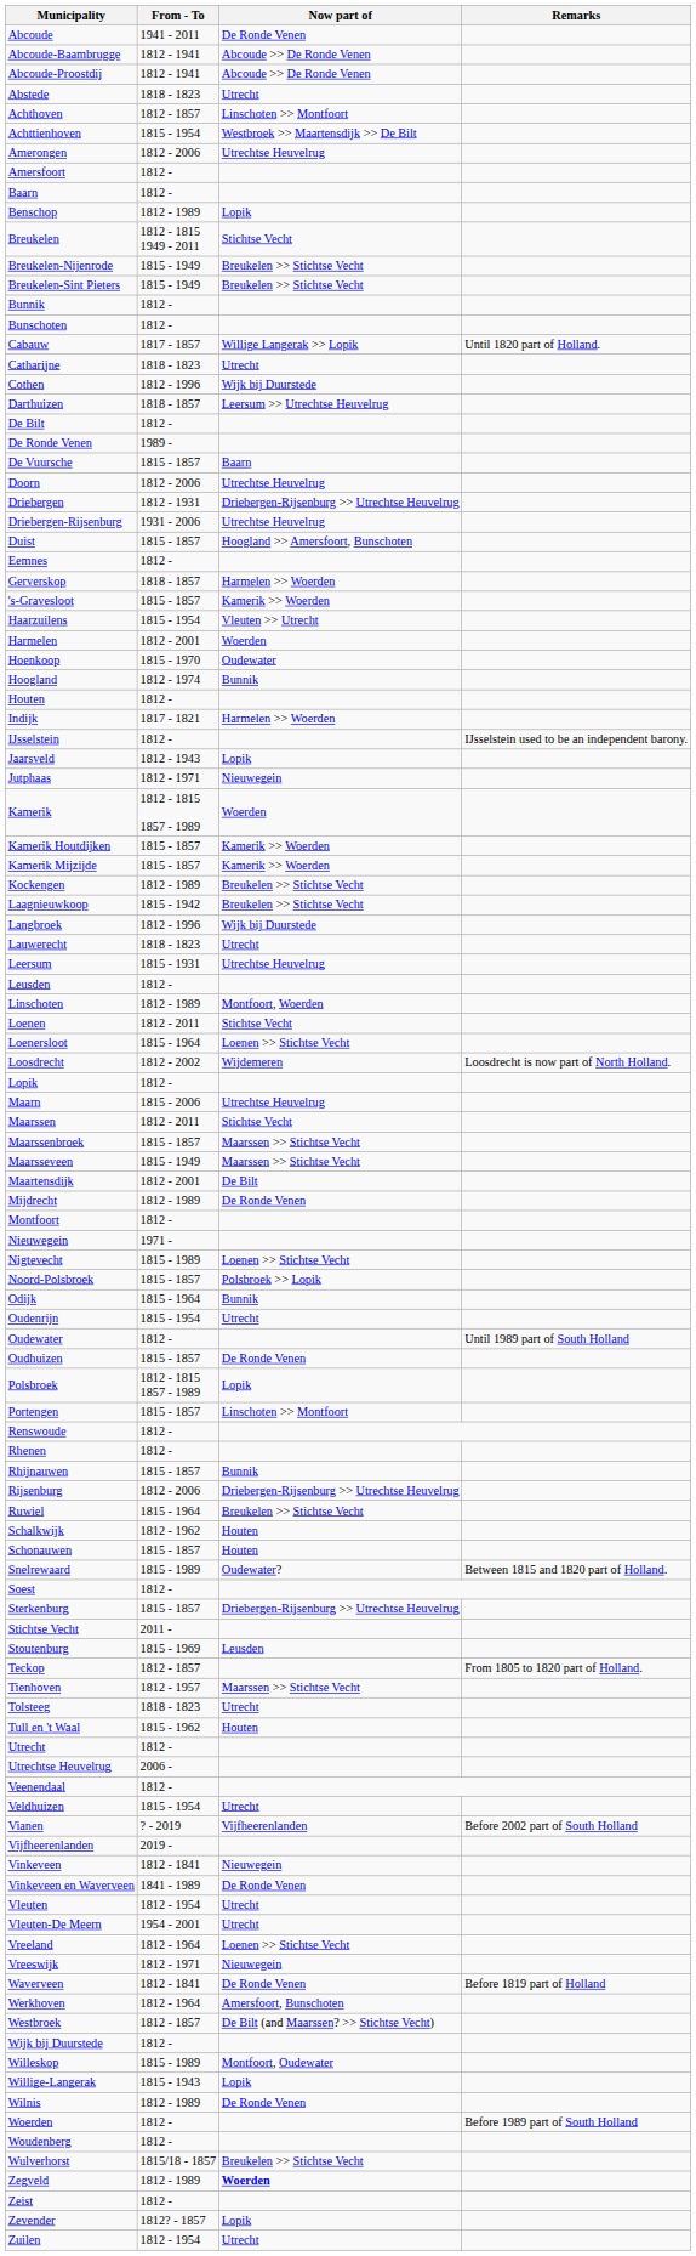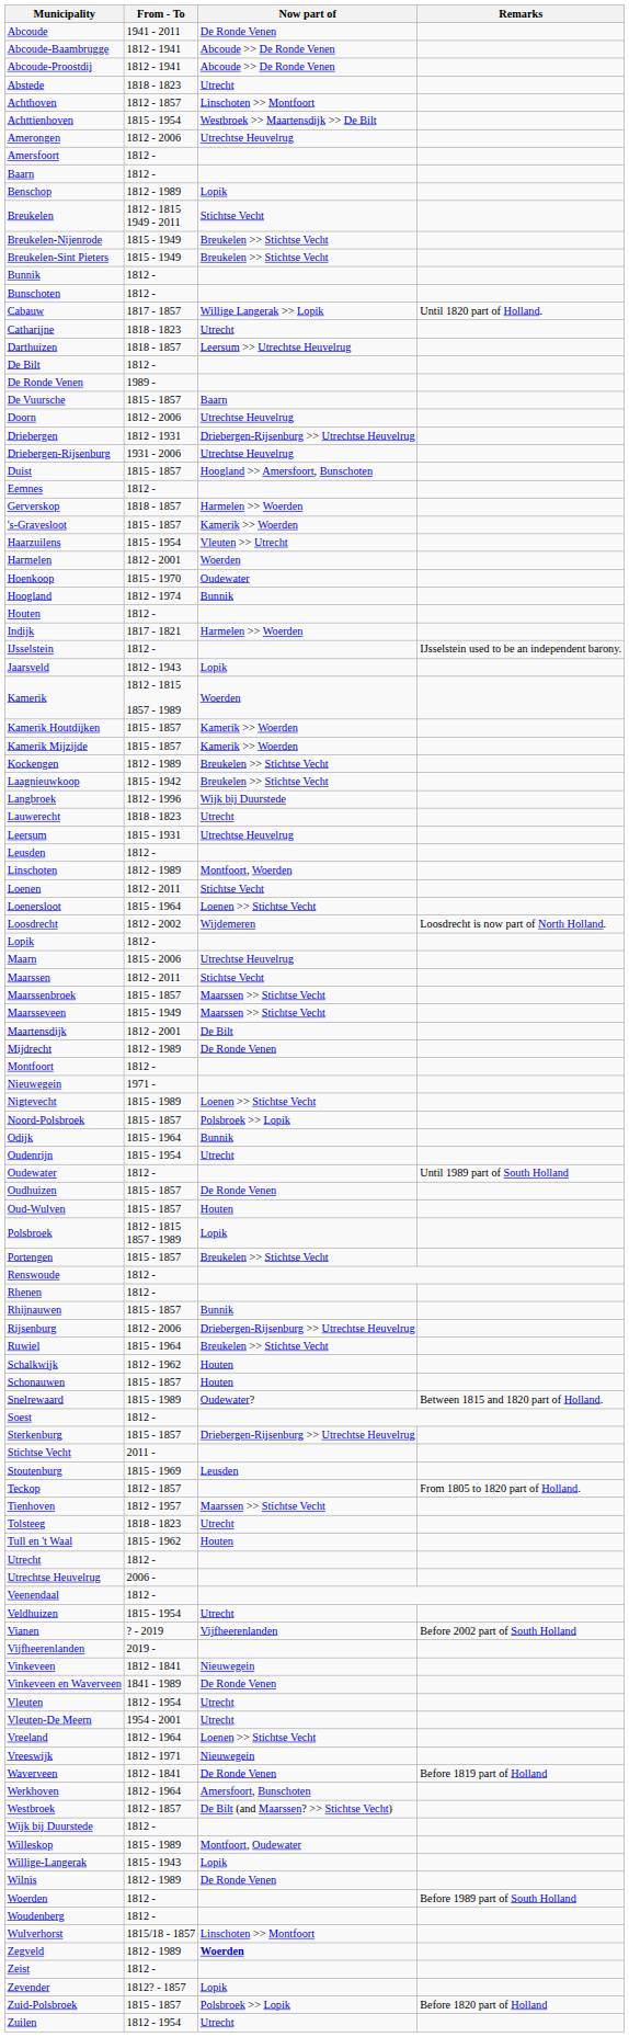 <table class="wikitable">
 <tr>
 <th>Municipality</th>
 <th>From - To</th>
 <th>Now part of</th>
 <th>Remarks</th>
 </tr>
 <tr>
 <td><a href='#'>Abcoude</a></td>
 <td>1941 - 2011</td>
 <td><a href='#'>De Ronde Venen</a></td>
 <td></td>
 </tr>
 <tr>
 <td><a href='#'>Abcoude-Baambrugge</a></td>
 <td>1812 - 1941</td>
 <td><a href='#'>Abcoude</a> >> <a href='#'>De Ronde Venen</a></td>
 <td></td>
 </tr>
 <tr>
 <td><a href='#'>Abcoude-Proostdij</a></td>
 <td>1812 - 1941</td>
 <td><a href='#'>Abcoude</a> >> <a href='#'>De Ronde Venen</a></td>
 <td></td>
 </tr>
 <tr>
 <td><a href='#'>Abstede</a></td>
 <td>1818 - 1823</td>
 <td><a href='#'>Utrecht</a></td>
 <td></td>
 </tr>
 <tr>
 <td><a href='#'>Achthoven</a></td>
 <td>1812 - 1857</td>
 <td><a href='#'>Linschoten</a> >> <a href='#'>Montfoort</a></td>
 <td></td>
 </tr>
 <tr>
 <td><a href='#'>Achttienhoven</a></td>
 <td>1815 - 1954</td>
 <td><a href='#'>Westbroek</a> >> <a href='#'>Maartensdijk</a> >> <a href='#'>De Bilt</a></td>
 <td></td>
 </tr>
 <tr>
 <td><a href='#'>Amerongen</a></td>
 <td>1812 - 2006</td>
 <td><a href='#'>Utrechtse Heuvelrug</a></td>
 <td></td>
 </tr>
 <tr>
 <td><a href='#'>Amersfoort</a></td>
 <td>1812 -</td>
 <td></td>
 <td></td>
 </tr>
 <tr>
 <td><a href='#'>Baarn</a></td>
 <td>1812 -</td>
 <td></td>
 <td></td>
 </tr>
 <tr>
 <td><a href='#'>Benschop</a></td>
 <td>1812 - 1989</td>
 <td><a href='#'>Lopik</a></td>
 <td></td>
 </tr>
 <tr>
 <td><a href='#'>Breukelen</a></td>
 <td>1812 - 1815 <br> 1949 - 2011</td>
 <td><a href='#'>Stichtse Vecht</a></td>
 </tr>
 <tr>
 <td><a href='#'>Breukelen-Nijenrode</a></td>
 <td>1815 - 1949</td>
 <td><a href='#'>Breukelen</a> >> <a href='#'>Stichtse Vecht</a></td>
 <td></td>
 </tr>
 <tr>
 <td><a href='#'>Breukelen-Sint Pieters</a></td>
 <td>1815 - 1949</td>
 <td><a href='#'>Breukelen</a> >> <a href='#'>Stichtse Vecht</a></td>
 <td></td>
 </tr>
 <tr>
 <td><a href='#'>Bunnik</a></td>
 <td>1812 -</td>
 <td></td>
 <td></td>
 </tr>
 <tr>
 <td><a href='#'>Bunschoten</a></td>
 <td>1812 -</td>
 <td></td>
 <td></td>
 </tr>
 <tr>
 <td><a href='#'>Cabauw</a></td>
 <td>1817 - 1857</td>
 <td><a href='#'>Willige Langerak</a> >> <a href='#'>Lopik</a></td>
 <td>Until 1820 part of <a href='#'>Holland</a>.</td>
 </tr>
 <tr>
 <td><a href='#'>Catharijne</a></td>
 <td>1818 - 1823</td>
 <td><a href='#'>Utrecht</a></td>
-<td></td>
-</tr>
-<tr>
-<td><a href='#'>Cothen</a></td>
-<td>1812 - 1996</td>
-<td><a href='#'>Wijk bij Duurstede</a></td>
 <td></td>
 </tr>
 <tr>
 <td><a href='#'>Darthuizen</a></td>
 <td>1818 - 1857</td>
 <td><a href='#'>Leersum</a> >> <a href='#'>Utrechtse Heuvelrug</a></td>
 </tr>
 <tr>
 <td><a href='#'>De Bilt</a></td>
 <td>1812 -</td>
 <td></td>
 <td></td>
 </tr>
 <tr>
 <td><a href='#'>De Ronde Venen</a></td>
 <td>1989 -</td>
 <td></td>
 <td></td>
 </tr>
 <tr>
 <td><a href='#'>De Vuursche</a></td>
 <td>1815 - 1857</td>
 <td><a href='#'>Baarn</a></td>
 <td></td>
 </tr>
 <tr>
 <td><a href='#'>Doorn</a></td>
 <td>1812 - 2006</td>
 <td><a href='#'>Utrechtse Heuvelrug</a></td>
 <td></td>
 </tr>
 <tr>
 <td><a href='#'>Driebergen</a></td>
 <td>1812 - 1931</td>
 <td><a href='#'>Driebergen-Rijsenburg</a> >> <a href='#'>Utrechtse Heuvelrug</a></td>
 <td></td>
 </tr>
 <tr>
 <td><a href='#'>Driebergen-Rijsenburg</a></td>
 <td>1931 - 2006</td>
 <td><a href='#'>Utrechtse Heuvelrug</a></td>
 <td></td>
 </tr>
 <tr>
 <td><a href='#'>Duist</a></td>
 <td>1815 - 1857</td>
 <td><a href='#'>Hoogland</a> >> <a href='#'>Amersfoort</a>, <a href='#'>Bunschoten</a></td>
 <td></td>
 </tr>
 <tr>
 <td><a href='#'>Eemnes</a></td>
 <td>1812 -</td>
 <td></td>
 <td></td>
 </tr>
 <tr>
 <td><a href='#'>Gerverskop</a></td>
 <td>1818 - 1857</td>
 <td><a href='#'>Harmelen</a> >> <a href='#'>Woerden</a></td>
 <td></td>
 </tr>
 <tr>
 <td><a href='#'>'s-Gravesloot</a></td>
 <td>1815 - 1857</td>
 <td><a href='#'>Kamerik</a> >> <a href='#'>Woerden</a></td>
 <td></td>
 </tr>
 <tr>
 <td><a href='#'>Haarzuilens</a></td>
 <td>1815 - 1954</td>
 <td><a href='#'>Vleuten</a> >> <a href='#'>Utrecht</a></td>
 <td></td>
 </tr>
 <tr>
 <td><a href='#'>Harmelen</a></td>
 <td>1812 - 2001</td>
 <td><a href='#'>Woerden</a></td>
 <td></td>
 </tr>
 <tr>
 <td><a href='#'>Hoenkoop</a></td>
 <td>1815 - 1970</td>
 <td><a href='#'>Oudewater</a></td>
 <td></td>
 </tr>
 <tr>
 <td><a href='#'>Hoogland</a></td>
 <td>1812 - 1974</td>
 <td><a href='#'>Bunnik</a></td>
 <td></td>
 </tr>
 <tr>
 <td><a href='#'>Houten</a></td>
 <td>1812 -</td>
 <td></td>
 <td></td>
 </tr>
 <tr>
 <td><a href='#'>Indijk</a></td>
 <td>1817 - 1821</td>
 <td><a href='#'>Harmelen</a> >> <a href='#'>Woerden</a></td>
 <td></td>
 </tr>
 <tr>
 <td><a href='#'>IJsselstein</a></td>
 <td>1812 -</td>
 <td></td>
 <td>IJsselstein used to be an independent barony.</td>
 </tr>
 <tr>
 <td><a href='#'>Jaarsveld</a></td>
 <td>1812 - 1943</td>
 <td><a href='#'>Lopik</a></td>
-<td></td>
-</tr>
-<tr>
-<td><a href='#'>Jutphaas</a></td>
-<td>1812 - 1971</td>
-<td><a href='#'>Nieuwegein</a></td>
 <td></td>
 </tr>
 <tr>
 <td><a href='#'>Kamerik</a></td>
 <td>1812 - 1815<br><br>1857 - 1989</td>
 <td><a href='#'>Woerden</a></td>
 <td></td>
 </tr>
 <tr>
 <td><a href='#'>Kamerik Houtdijken</a></td>
 <td>1815 - 1857</td>
 <td><a href='#'>Kamerik</a> >> <a href='#'>Woerden</a></td>
 <td></td>
 </tr>
 <tr>
 <td><a href='#'>Kamerik Mijzijde</a></td>
 <td>1815 - 1857</td>
 <td><a href='#'>Kamerik</a> >> <a href='#'>Woerden</a></td>
 </tr>
 <tr>
 <td><a href='#'>Kockengen</a></td>
 <td>1812 - 1989</td>
 <td><a href='#'>Breukelen</a> >> <a href='#'>Stichtse Vecht</a></td>
 <td></td>
 </tr>
 <tr>
 <td><a href='#'>Laagnieuwkoop</a></td>
 <td>1815 - 1942</td>
 <td><a href='#'>Breukelen</a> >> <a href='#'>Stichtse Vecht</a></td>
 <td></td>
 </tr>
 <tr>
 <td><a href='#'>Langbroek</a></td>
 <td>1812 - 1996</td>
 <td><a href='#'>Wijk bij Duurstede</a></td>
 <td></td>
 </tr>
 <tr>
 <td><a href='#'>Lauwerecht</a></td>
 <td>1818 - 1823</td>
 <td><a href='#'>Utrecht</a></td>
 <td></td>
 </tr>
 <tr>
 <td><a href='#'>Leersum</a></td>
 <td>1815 - 1931</td>
 <td><a href='#'>Utrechtse Heuvelrug</a></td>
 <td></td>
 </tr>
 <tr>
 <td><a href='#'>Leusden</a></td>
 <td>1812 -</td>
 <td></td>
 <td></td>
 </tr>
 <tr>
 <td><a href='#'>Linschoten</a></td>
 <td>1812 - 1989</td>
 <td><a href='#'>Montfoort</a>, <a href='#'>Woerden</a></td>
 <td></td>
 </tr>
 <tr>
 <td><a href='#'>Loenen</a></td>
 <td>1812 - 2011</td>
 <td><a href='#'>Stichtse Vecht</a></td>
 <td></td>
 </tr>
 <tr>
 <td><a href='#'>Loenersloot</a></td>
 <td>1815 - 1964</td>
 <td><a href='#'>Loenen</a> >> <a href='#'>Stichtse Vecht</a></td>
 <td></td>
 </tr>
 <tr>
 <td><a href='#'>Loosdrecht</a></td>
 <td>1812 - 2002</td>
 <td><a href='#'>Wijdemeren</a></td>
 <td>Loosdrecht is now part of <a href='#'>North Holland</a>.</td>
 </tr>
 <tr>
 <td><a href='#'>Lopik</a></td>
 <td>1812 -</td>
 <td></td>
 <td></td>
 </tr>
 <tr>
 <td><a href='#'>Maarn</a></td>
 <td>1815 - 2006</td>
 <td><a href='#'>Utrechtse Heuvelrug</a></td>
 <td></td>
 </tr>
 <tr>
 <td><a href='#'>Maarssen</a></td>
 <td>1812 - 2011</td>
 <td><a href='#'>Stichtse Vecht</a></td>
 <td></td>
 </tr>
 <tr>
 <td><a href='#'>Maarssenbroek</a></td>
 <td>1815 - 1857</td>
 <td><a href='#'>Maarssen</a> >> <a href='#'>Stichtse Vecht</a></td>
 <td></td>
 </tr>
 <tr>
 <td><a href='#'>Maarsseveen</a></td>
 <td>1815 - 1949</td>
 <td><a href='#'>Maarssen</a> >> <a href='#'>Stichtse Vecht</a></td>
 <td></td>
 </tr>
 <tr>
 <td><a href='#'>Maartensdijk</a></td>
 <td>1812 - 2001</td>
 <td><a href='#'>De Bilt</a></td>
 <td></td>
 </tr>
 <tr>
 <td><a href='#'>Mijdrecht</a></td>
 <td>1812 - 1989</td>
 <td><a href='#'>De Ronde Venen</a></td>
 <td></td>
 </tr>
 <tr>
 <td><a href='#'>Montfoort</a></td>
 <td>1812 -</td>
 <td></td>
 <td></td>
 </tr>
 <tr>
 <td><a href='#'>Nieuwegein</a></td>
 <td>1971 -</td>
 <td></td>
 <td></td>
 </tr>
 <tr>
 <td><a href='#'>Nigtevecht</a></td>
 <td>1815 - 1989</td>
 <td><a href='#'>Loenen</a> >> <a href='#'>Stichtse Vecht</a></td>
 <td></td>
 </tr>
 <tr>
 <td><a href='#'>Noord-Polsbroek</a></td>
 <td>1815 - 1857</td>
 <td><a href='#'>Polsbroek</a> >> <a href='#'>Lopik</a></td>
 </tr>
 <tr>
 <td><a href='#'>Odijk</a></td>
 <td>1815 - 1964</td>
 <td><a href='#'>Bunnik</a></td>
 <td></td>
 </tr>
 <tr>
 <td><a href='#'>Oudenrijn</a></td>
 <td>1815 - 1954</td>
 <td><a href='#'>Utrecht</a></td>
 <td></td>
 </tr>
 <tr>
 <td><a href='#'>Oudewater</a></td>
 <td>1812 -</td>
 <td></td>
 <td>Until 1989 part of <a href='#'>South Holland</a></td>
 </tr>
 <tr>
 <td><a href='#'>Oudhuizen</a></td>
 <td>1815 - 1857</td>
 <td><a href='#'>De Ronde Venen</a></td>
 <td></td>
 </tr>
 <tr>
+<td><a href='#'>Oud-Wulven</a></td>
+<td>1815 - 1857</td>
+<td><a href='#'>Houten</a></td>
+<td></td>
+</tr>
+<tr>
 <td><a href='#'>Polsbroek</a></td>
 <td>1812 - 1815 <br> 1857 - 1989</td>
 <td><a href='#'>Lopik</a></td>
 <td></td>
 </tr>
 <tr>
 <td><a href='#'>Portengen</a></td>
 <td>1815 - 1857</td>
-<td><a href='#'>Linschoten</a> >> <a href='#'>Montfoort</a></td>
+<td><a href='#'>Breukelen</a> >> <a href='#'>Stichtse Vecht</a></td>
 <td></td>
 </tr>
 <tr>
 <td><a href='#'>Renswoude</a></td>
 <td>1812 -</td>
 </tr>
 <tr>
 <td><a href='#'>Rhenen</a></td>
 <td>1812 -</td>
 <td></td>
 <td></td>
 </tr>
 <tr>
 <td><a href='#'>Rhijnauwen</a></td>
 <td>1815 - 1857</td>
 <td><a href='#'>Bunnik</a></td>
 <td></td>
 </tr>
 <tr>
 <td><a href='#'>Rijsenburg</a></td>
 <td>1812 - 2006</td>
 <td><a href='#'>Driebergen-Rijsenburg</a> >> <a href='#'>Utrechtse Heuvelrug</a></td>
 <td></td>
 </tr>
 <tr>
 <td><a href='#'>Ruwiel</a></td>
 <td>1815 - 1964</td>
 <td><a href='#'>Breukelen</a> >> <a href='#'>Stichtse Vecht</a></td>
 </tr>
 <tr>
 <td><a href='#'>Schalkwijk</a></td>
 <td>1812 - 1962</td>
 <td><a href='#'>Houten</a></td>
 <td></td>
 </tr>
 <tr>
 <td><a href='#'>Schonauwen</a></td>
 <td>1815 - 1857</td>
 <td><a href='#'>Houten</a></td>
 <td></td>
 </tr>
 <tr>
 <td><a href='#'>Snelrewaard</a></td>
 <td>1815 - 1989</td>
 <td><a href='#'>Oudewater</a>?</td>
 <td>Between 1815 and 1820 part of <a href='#'>Holland</a>.</td>
 </tr>
 <tr>
 <td><a href='#'>Soest</a></td>
 <td>1812 -</td>
 </tr>
 <tr>
 <td><a href='#'>Sterkenburg</a></td>
 <td>1815 - 1857</td>
 <td><a href='#'>Driebergen-Rijsenburg</a> >> <a href='#'>Utrechtse Heuvelrug</a></td>
 <td></td>
 </tr>
 <tr>
 <td><a href='#'>Stichtse Vecht</a></td>
 <td>2011 -</td>
 <td></td>
 </tr>
 <tr>
 <td><a href='#'>Stoutenburg</a></td>
 <td>1815 - 1969</td>
 <td><a href='#'>Leusden</a></td>
 <td></td>
 </tr>
 <tr>
 <td><a href='#'>Teckop</a></td>
 <td>1812 - 1857</td>
 <td></td>
 <td>From 1805 to 1820 part of <a href='#'>Holland</a>.</td>
 </tr>
 <tr>
 <td><a href='#'>Tienhoven</a></td>
 <td>1812 - 1957</td>
 <td><a href='#'>Maarssen</a> >> <a href='#'>Stichtse Vecht</a></td>
 </tr>
 <tr>
 <td><a href='#'>Tolsteeg</a></td>
 <td>1818 - 1823</td>
 <td><a href='#'>Utrecht</a></td>
 <td></td>
 </tr>
 <tr>
 <td><a href='#'>Tull en 't Waal</a></td>
 <td>1815 - 1962</td>
 <td><a href='#'>Houten</a></td>
 <td></td>
 </tr>
 <tr>
 <td><a href='#'>Utrecht</a></td>
 <td>1812 -</td>
 <td></td>
 <td></td>
 </tr>
 <tr>
 <td><a href='#'>Utrechtse Heuvelrug</a></td>
 <td>2006 -</td>
 <td></td>
 <td></td>
 </tr>
 <tr>
 <td><a href='#'>Veenendaal</a></td>
 <td>1812 -</td>
 </tr>
 <tr>
 <td><a href='#'>Veldhuizen</a></td>
 <td>1815 - 1954</td>
 <td><a href='#'>Utrecht</a></td>
 <td></td>
 </tr>
 <tr>
 <td><a href='#'>Vianen</a></td>
 <td>? - 2019</td>
 <td><a href='#'>Vijfheerenlanden</a></td>
 <td>Before 2002 part of <a href='#'>South Holland</a></td>
 </tr>
 <tr>
 <td><a href='#'>Vijfheerenlanden</a></td>
 <td>2019 -</td>
 <td></td>
 <td></td>
 </tr>
 <tr>
 <td><a href='#'>Vinkeveen</a></td>
 <td>1812 - 1841</td>
 <td><a href='#'>Nieuwegein</a></td>
 <td></td>
 </tr>
 <tr>
 <td><a href='#'>Vinkeveen en Waverveen</a></td>
 <td>1841 - 1989</td>
 <td><a href='#'>De Ronde Venen</a></td>
 <td></td>
 </tr>
 <tr>
 <td><a href='#'>Vleuten</a></td>
 <td>1812 - 1954</td>
 <td><a href='#'>Utrecht</a></td>
 <td></td>
 </tr>
 <tr>
 <td><a href='#'>Vleuten-De Meern</a></td>
 <td>1954 - 2001</td>
 <td><a href='#'>Utrecht</a></td>
 <td></td>
 </tr>
 <tr>
 <td><a href='#'>Vreeland</a></td>
 <td>1812 - 1964</td>
 <td><a href='#'>Loenen</a> >> <a href='#'>Stichtse Vecht</a></td>
 <td></td>
 </tr>
 <tr>
 <td><a href='#'>Vreeswijk</a></td>
 <td>1812 - 1971</td>
 <td><a href='#'>Nieuwegein</a></td>
 <td></td>
 </tr>
 <tr>
 <td><a href='#'>Waverveen</a></td>
 <td>1812 - 1841</td>
 <td><a href='#'>De Ronde Venen</a></td>
 <td>Before 1819 part of <a href='#'>Holland</a></td>
 </tr>
 <tr>
 <td><a href='#'>Werkhoven</a></td>
 <td>1812 - 1964</td>
 <td><a href='#'>Amersfoort</a>, <a href='#'>Bunschoten</a></td>
 <td></td>
 </tr>
 <tr>
 <td><a href='#'>Westbroek</a></td>
 <td>1812 - 1857</td>
 <td><a href='#'>De Bilt</a> (and <a href='#'>Maarssen</a>? >> <a href='#'>Stichtse Vecht</a>)</td>
 <td></td>
 </tr>
 <tr>
 <td><a href='#'>Wijk bij Duurstede</a></td>
 <td>1812 -</td>
 <td></td>
 <td></td>
 </tr>
 <tr>
 <td><a href='#'>Willeskop</a></td>
 <td>1815 - 1989</td>
 <td><a href='#'>Montfoort</a>, <a href='#'>Oudewater</a></td>
 <td></td>
 </tr>
 <tr>
 <td><a href='#'>Willige-Langerak</a></td>
 <td>1815 - 1943</td>
 <td><a href='#'>Lopik</a></td>
 <td></td>
 </tr>
 <tr>
 <td><a href='#'>Wilnis</a></td>
 <td>1812 - 1989</td>
 <td><a href='#'>De Ronde Venen</a></td>
 <td></td>
 </tr>
 <tr>
 <td><a href='#'>Woerden</a></td>
 <td>1812 -</td>
 <td></td>
 <td>Before 1989 part of <a href='#'>South Holland</a></td>
 </tr>
 <tr>
 <td><a href='#'>Woudenberg</a></td>
 <td>1812 -</td>
 <td></td>
 <td></td>
 </tr>
 <tr>
 <td><a href='#'>Wulverhorst</a></td>
 <td>1815/18 - 1857</td>
-<td><a href='#'>Breukelen</a> >> <a href='#'>Stichtse Vecht</a></td>
+<td><a href='#'>Linschoten</a> >> <a href='#'>Montfoort</a></td>
 <td></td>
 </tr>
 <tr>
 <td><a href='#'>Zegveld</a></td>
 <td>1812 - 1989</td>
 <td><strong><a href='#'>Woerden</a></strong></td>
 <td></td>
 </tr>
 <tr>
 <td><a href='#'>Zeist</a></td>
 <td>1812 -</td>
 <td></td>
 <td></td>
 </tr>
 <tr>
 <td><a href='#'>Zevender</a></td>
 <td>1812? - 1857</td>
 <td><a href='#'>Lopik</a></td>
 <td></td>
 </tr>
 <tr>
+<td><a href='#'>Zuid-Polsbroek</a></td>
+<td>1815 - 1857</td>
+<td><a href='#'>Polsbroek</a> >> <a href='#'>Lopik</a></td>
+<td>Before 1820 part of <a href='#'>Holland</a></td>
+</tr>
+<tr>
 <td><a href='#'>Zuilen</a></td>
 <td>1812 - 1954</td>
 <td><a href='#'>Utrecht</a></td>
 </tr>
 </table>
